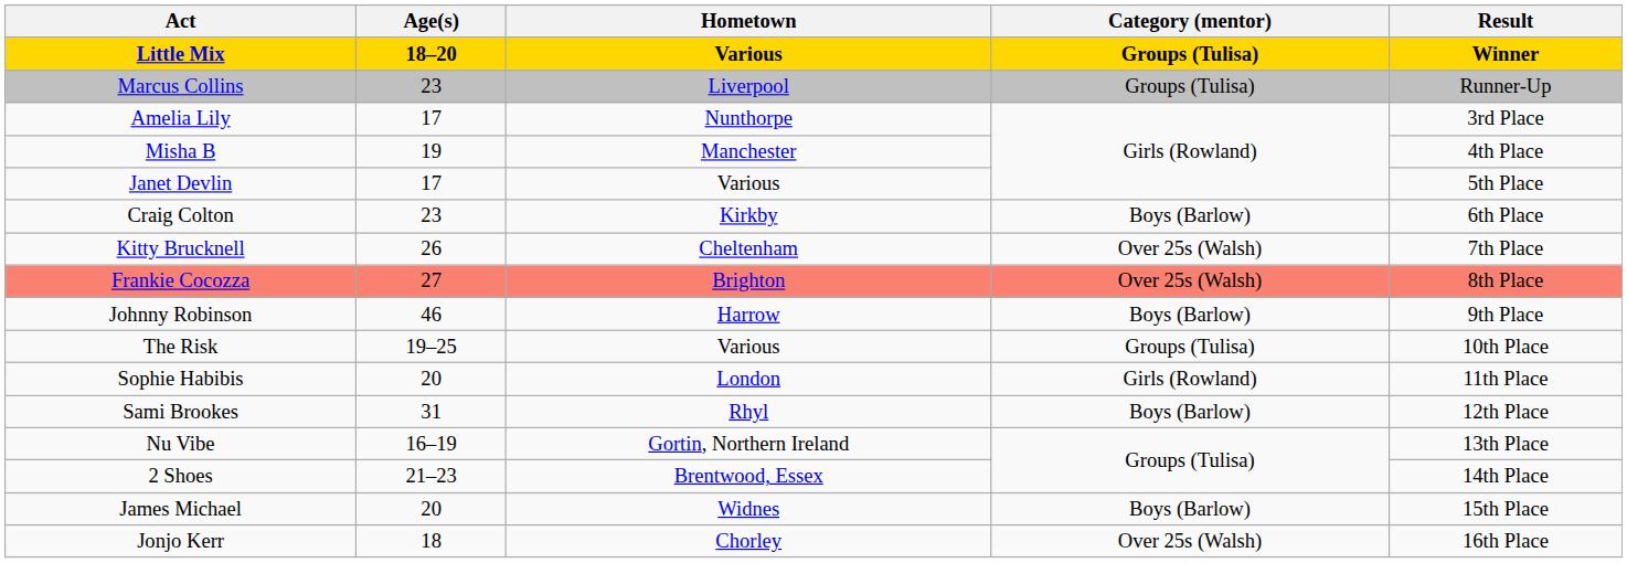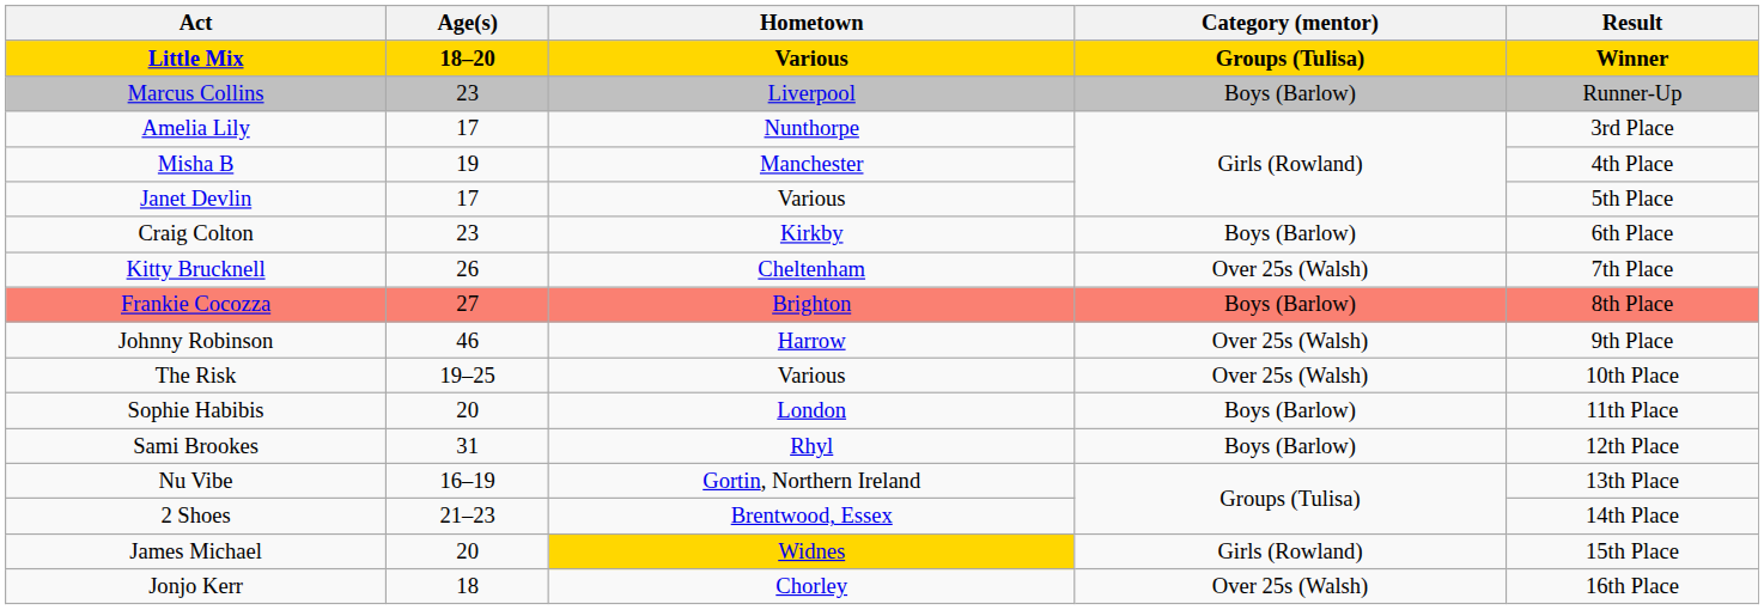 <table class="wikitable sortable" style="width:100%; text-align:center;">
 <tr>
 <th>Act</th>
 <th>Age(s)</th>
 <th>Hometown</th>
 <th>Category (mentor)</th>
 <th>Result</th>
 </tr>
 <tr bgcolor=gold>
 <td><strong><a href='#'>Little Mix</a></strong></td>
 <td><strong>18–20</strong></td>
 <td><strong>Various</strong></td>
 <td><strong>Groups (Tulisa)</strong></td>
 <td><strong>Winner</strong></td>
 </tr>
 <tr bgcolor=silver>
 <td><a href='#'>Marcus Collins</a></td>
 <td>23</td>
 <td><a href='#'>Liverpool</a></td>
-<td>Groups (Tulisa)</td>
+<td>Boys (Barlow)</td>
 <td>Runner-Up</td>
 </tr>
 <tr>
 <td><a href='#'>Amelia Lily</a></td>
 <td>17</td>
 <td><a href='#'>Nunthorpe</a></td>
 <td rowspan="3">Girls (Rowland)</td>
 <td>3rd Place</td>
 </tr>
 <tr>
 <td><a href='#'>Misha B</a></td>
 <td>19</td>
 <td><a href='#'>Manchester</a></td>
 <td>4th Place</td>
 </tr>
 <tr>
 <td><a href='#'>Janet Devlin</a></td>
 <td>17</td>
 <td>Various</td>
 <td>5th Place</td>
 </tr>
 <tr>
 <td>Craig Colton</td>
 <td>23</td>
 <td><a href='#'>Kirkby</a></td>
 <td>Boys (Barlow)</td>
 <td>6th Place</td>
 </tr>
 <tr>
 <td><a href='#'>Kitty Brucknell</a></td>
 <td>26</td>
 <td><a href='#'>Cheltenham</a></td>
 <td>Over 25s (Walsh)</td>
 <td>7th Place</td>
 </tr>
 <tr bgcolor=salmon>
 <td><a href='#'>Frankie Cocozza</a></td>
 <td>27</td>
 <td><a href='#'>Brighton</a></td>
-<td>Over 25s (Walsh)</td>
+<td>Boys (Barlow)</td>
 <td>8th Place</td>
 </tr>
 <tr>
 <td>Johnny Robinson</td>
 <td>46</td>
 <td><a href='#'>Harrow</a></td>
-<td>Boys (Barlow)</td>
+<td>Over 25s (Walsh)</td>
 <td>9th Place</td>
 </tr>
 <tr>
 <td>The Risk</td>
 <td>19–25</td>
 <td>Various</td>
-<td>Groups (Tulisa)</td>
+<td>Over 25s (Walsh)</td>
 <td>10th Place</td>
 </tr>
 <tr>
 <td>Sophie Habibis</td>
 <td>20</td>
 <td><a href='#'>London</a></td>
-<td>Girls (Rowland)</td>
+<td>Boys (Barlow)</td>
 <td>11th Place</td>
 </tr>
 <tr>
 <td>Sami Brookes</td>
 <td>31</td>
 <td><a href='#'>Rhyl</a></td>
 <td>Boys (Barlow)</td>
 <td>12th Place</td>
 </tr>
 <tr>
 <td>Nu Vibe</td>
 <td>16–19</td>
 <td><a href='#'>Gortin</a>, Northern Ireland</td>
 <td rowspan="2">Groups (Tulisa)</td>
 <td>13th Place</td>
 </tr>
 <tr>
 <td>2 Shoes</td>
 <td>21–23</td>
 <td><a href='#'>Brentwood, Essex</a></td>
 <td>14th Place</td>
 </tr>
 <tr>
 <td>James Michael</td>
 <td>20</td>
-<td><a href='#'>Widnes</a></td>
-<td>Boys (Barlow)</td>
+<td style="background: gold;"><a href='#'>Widnes</a></td>
+<td>Girls (Rowland)</td>
 <td>15th Place</td>
 </tr>
 <tr>
 <td>Jonjo Kerr</td>
 <td>18</td>
 <td><a href='#'>Chorley</a></td>
 <td>Over 25s (Walsh)</td>
 <td>16th Place</td>
 </tr>
 </table>
